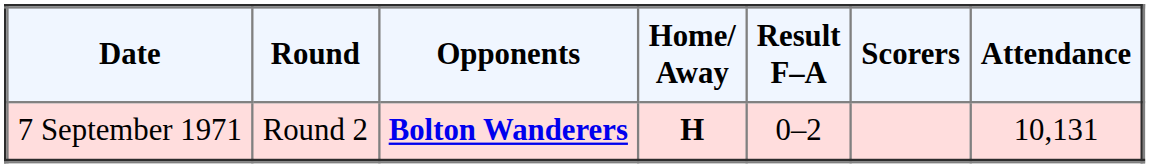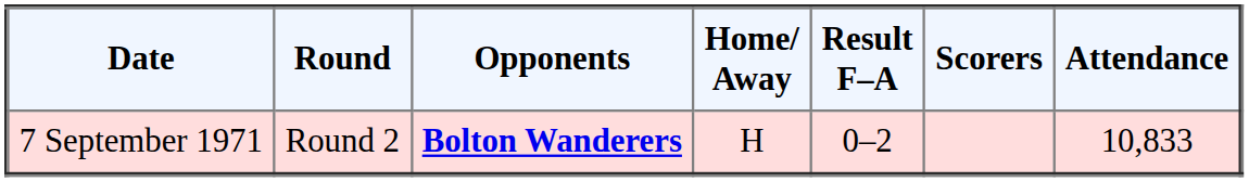 <table border="2" cellpadding="4" style="border-collapse:collapse; text-align:center; font-size:smaller;">
 <tr style="background:#f0f6ff;">
 <th><strong>Date</strong></th>
 <th><strong>Round</strong></th>
 <th><strong>Opponents</strong></th>
 <th><strong>Home/<br>Away</strong></th>
 <th><strong>Result<br>F–A</strong></th>
 <th><strong>Scorers</strong></th>
 <th><strong>Attendance</strong></th>
 </tr>
 <tr bgcolor="#ffdddd">
 <td>7 September 1971</td>
 <td>Round 2</td>
 <td><strong><a href='#'>Bolton Wanderers</a></strong></td>
-<td><strong>H</strong></td>
+<td>H</td>
 <td>0–2</td>
 <td></td>
-<td>10,131</td>
+<td>10,833</td>
 </tr>
 </table>
